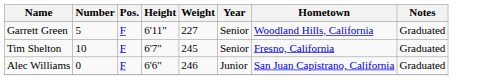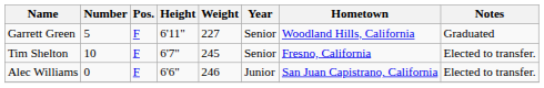 <table class="wikitable sortable" border="1">
 <tr>
 <th>Name</th>
 <th>Number</th>
 <th>Pos.</th>
 <th>Height</th>
 <th>Weight</th>
 <th>Year</th>
 <th>Hometown</th>
 <th class="unsortable">Notes</th>
 </tr>
 <tr>
 <td sortname>Garrett Green</td>
 <td>5</td>
 <td><a href='#'>F</a></td>
 <td>6'11"</td>
 <td>227</td>
 <td>Senior</td>
 <td><a href='#'>Woodland Hills, California</a></td>
 <td>Graduated</td>
 </tr>
 <tr>
 <td sortname>Tim Shelton</td>
 <td>10</td>
 <td><a href='#'>F</a></td>
 <td>6'7"</td>
 <td>245</td>
 <td>Senior</td>
 <td><a href='#'>Fresno, California</a></td>
-<td>Graduated</td>
+<td>Elected to transfer.</td>
 </tr>
 <tr>
 <td sortname>Alec Williams</td>
 <td>0</td>
 <td><a href='#'>F</a></td>
 <td>6'6"</td>
 <td>246</td>
 <td>Junior</td>
 <td><a href='#'>San Juan Capistrano, California</a></td>
-<td>Graduated</td>
+<td>Elected to transfer.</td>
 </tr>
 <tr>
 </tr>
 </table>
